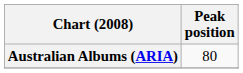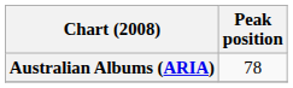 <table class="wikitable sortable plainrowheaders">
 <tr>
 <th scope="col">Chart (2008)</th>
 <th scope="col">Peak<br>position</th>
 </tr>
 <tr>
 <th scope="row">Australian Albums (<a href='#'>ARIA</a>)</th>
-<td style="text-align:center">80</td>
+<td style="text-align:center">78</td>
 </tr>
 <tr>
 </tr>
 <tr>
 </tr>
 <tr>
 </tr>
 <tr>
 </tr>
 <tr>
 </tr>
 </table>
